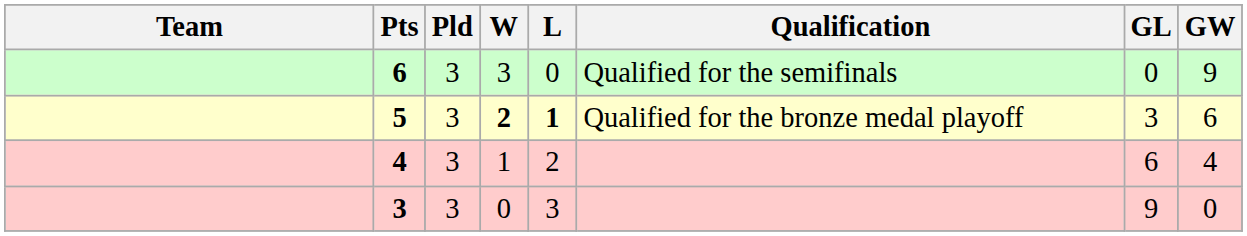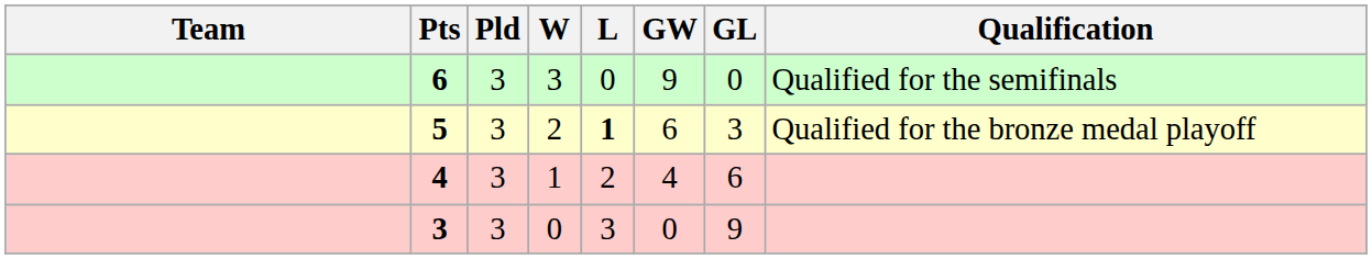 <table class="wikitable" style="text-align:center">
 <tr>
 <th width=200>Team</th>
 <th width=20>Pts</th>
 <th width=20>Pld</th>
 <th width=20>W</th>
 <th width=20>L</th>
+<th width=20>GW</th>
+<th width=20>GL</th>
 <th width=300>Qualification</th>
-<th width=20>GL</th>
-<th width=20>GW</th>
 </tr>
 <tr bgcolor="#ccffcc">
 <td style="text-align:left;"></td>
 <td><strong>6</strong></td>
 <td>3</td>
 <td>3</td>
 <td>0</td>
+<td>9</td>
+<td>0</td>
 <td style="text-align:left;">Qualified for the semifinals</td>
-<td>0</td>
-<td>9</td>
 </tr>
 <tr bgcolor="#ffffcc">
 <td style="text-align:left;"></td>
 <td><strong>5</strong></td>
 <td>3</td>
-<td><strong>2</strong></td>
+<td>2</td>
 <td><strong>1</strong></td>
+<td>6</td>
+<td>3</td>
 <td style="text-align:left;">Qualified for the bronze medal playoff</td>
-<td>3</td>
-<td>6</td>
 </tr>
 <tr bgcolor="#ffcccc">
 <td style="text-align:left;"></td>
 <td><strong>4</strong></td>
 <td>3</td>
 <td>1</td>
 <td>2</td>
+<td>4</td>
+<td>6</td>
 <td></td>
-<td>6</td>
-<td>4</td>
 </tr>
 <tr bgcolor="#ffcccc">
 <td style="text-align:left;"></td>
 <td><strong>3</strong></td>
 <td>3</td>
 <td>0</td>
 <td>3</td>
+<td>0</td>
+<td>9</td>
 <td></td>
-<td>9</td>
-<td>0</td>
 </tr>
 </table>
